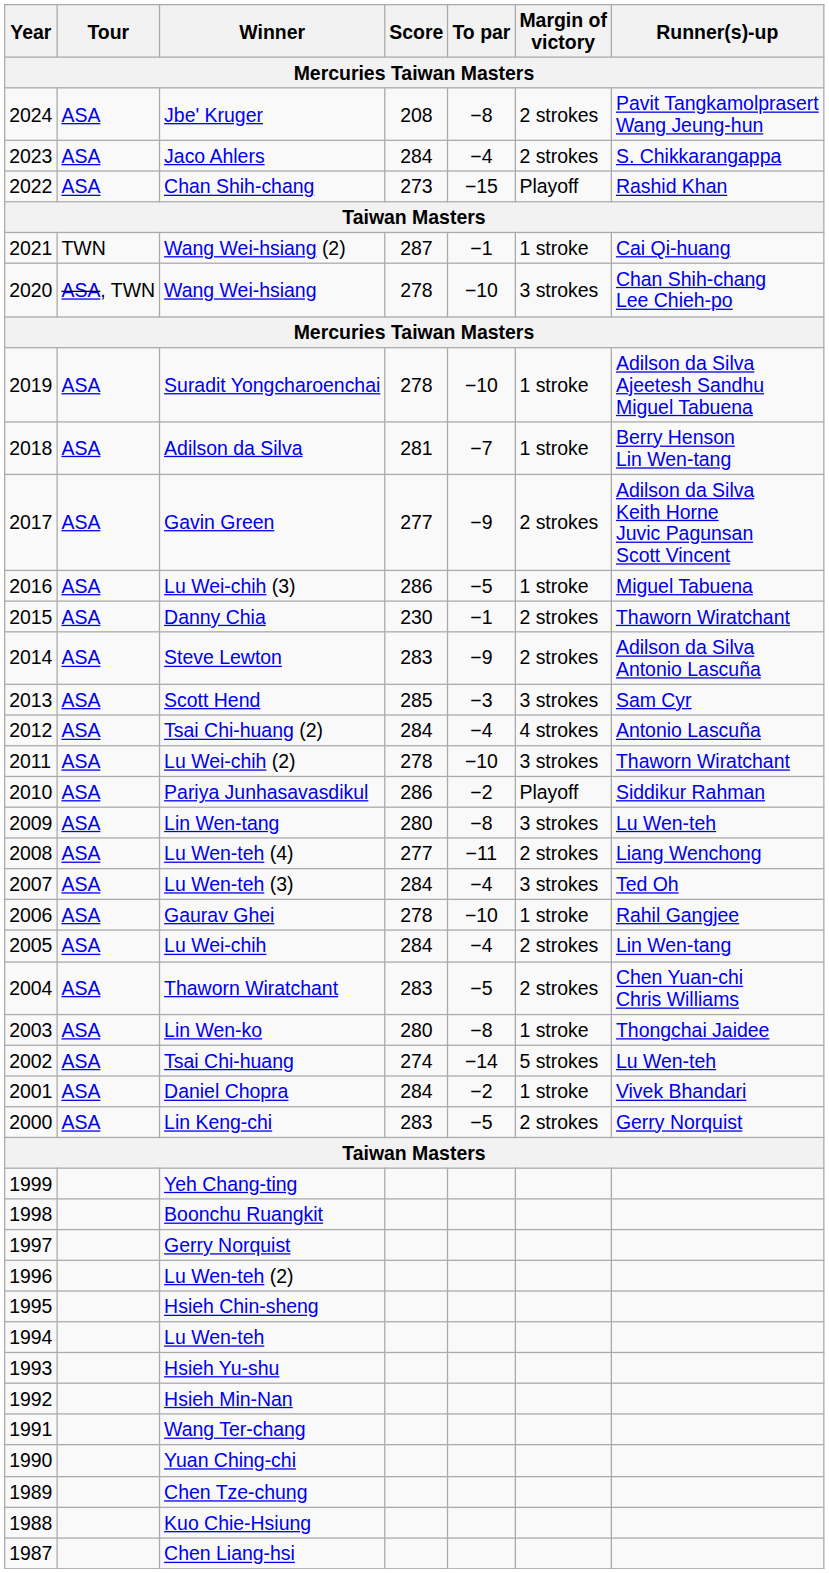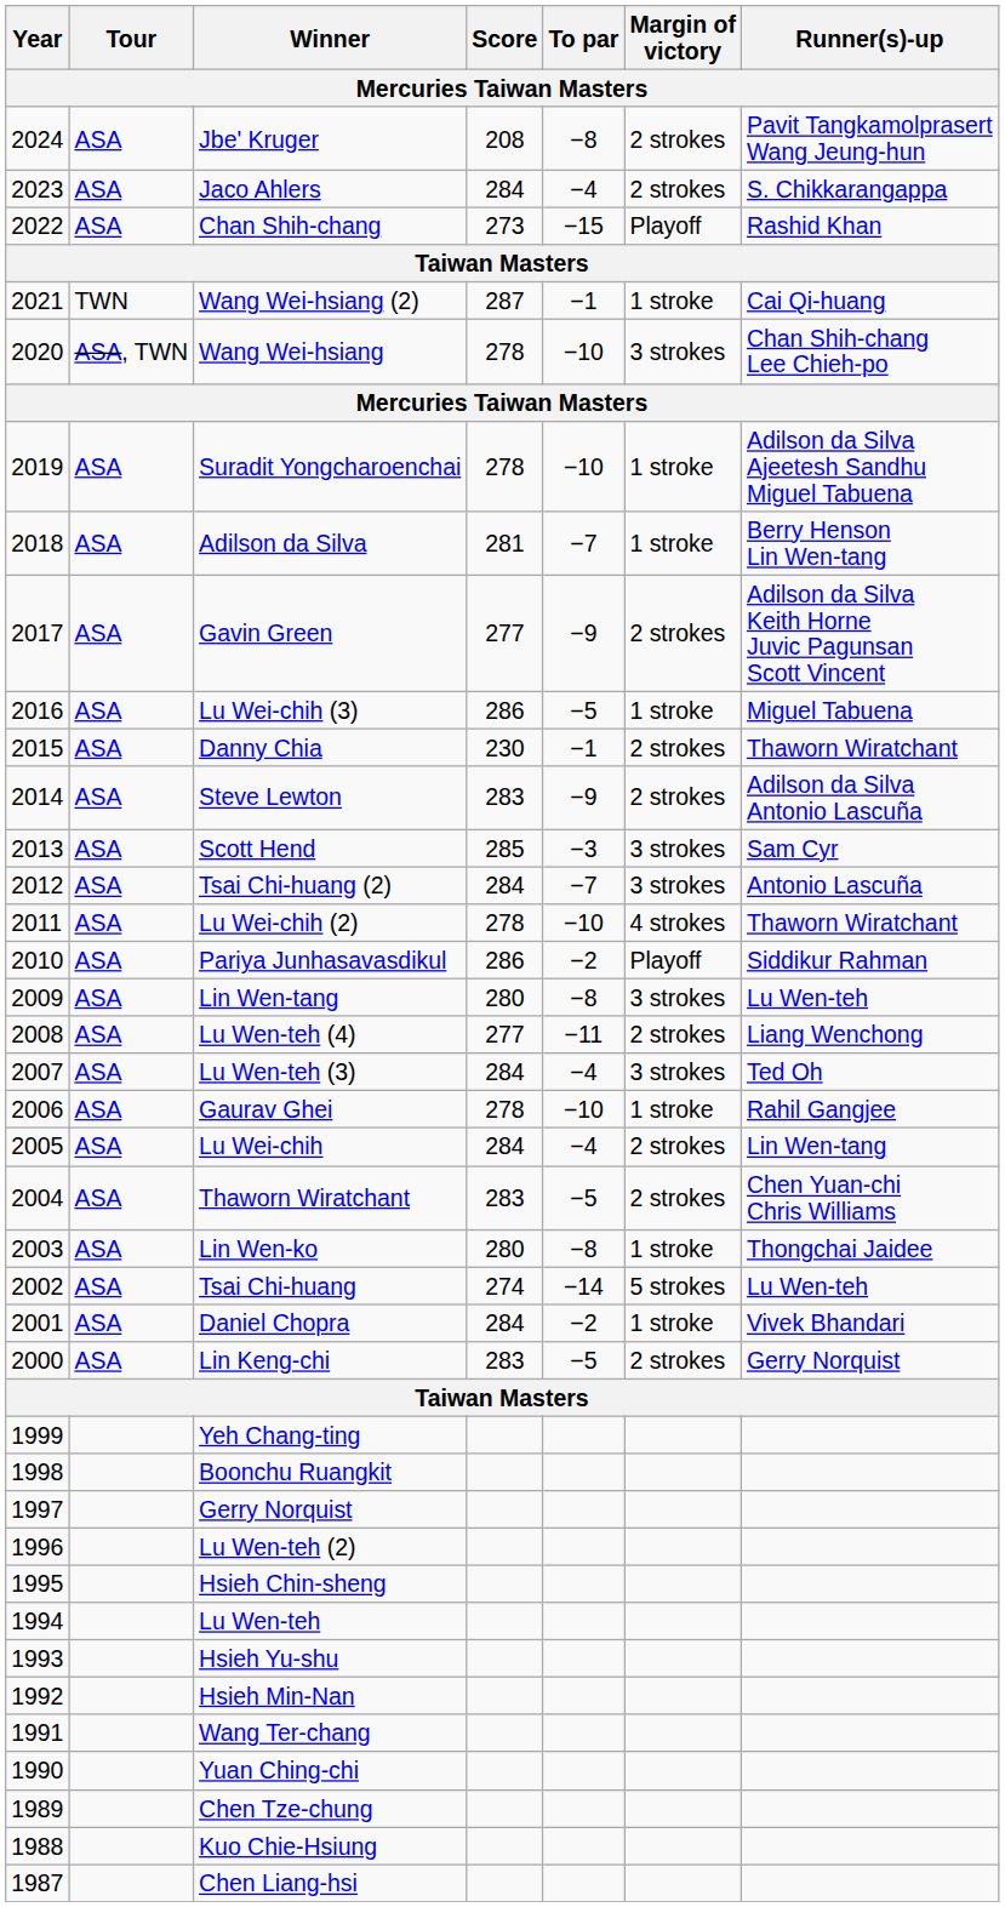 <table class=wikitable style="font-size:95%">
 <tr>
 <th>Year</th>
 <th>Tour</th>
 <th>Winner</th>
 <th>Score</th>
 <th>To par</th>
 <th>Margin of<br>victory</th>
 <th>Runner(s)-up</th>
 </tr>
 <tr>
 <th colspan=7>Mercuries Taiwan Masters</th>
 </tr>
 <tr>
 <td>2024</td>
 <td><a href='#'>ASA</a></td>
 <td> <a href='#'>Jbe' Kruger</a></td>
 <td align=center>208</td>
 <td align=center>−8</td>
 <td>2 strokes</td>
 <td> <a href='#'>Pavit Tangkamolprasert</a><br> <a href='#'>Wang Jeung-hun</a></td>
 </tr>
 <tr>
 <td>2023</td>
 <td><a href='#'>ASA</a></td>
 <td> <a href='#'>Jaco Ahlers</a></td>
 <td align=center>284</td>
 <td align=center>−4</td>
 <td>2 strokes</td>
 <td> <a href='#'>S. Chikkarangappa</a></td>
 </tr>
 <tr>
 <td>2022</td>
 <td><a href='#'>ASA</a></td>
 <td> <a href='#'>Chan Shih-chang</a></td>
 <td align=center>273</td>
 <td align=center>−15</td>
 <td>Playoff</td>
 <td> <a href='#'>Rashid Khan</a></td>
 </tr>
 <tr>
 <th colspan=7>Taiwan Masters</th>
 </tr>
 <tr>
 <td>2021</td>
 <td>TWN</td>
 <td> <a href='#'>Wang Wei-hsiang</a> (2)</td>
 <td align=center>287</td>
 <td align=center>−1</td>
 <td>1 stroke</td>
 <td> <a href='#'>Cai Qi-huang</a></td>
 </tr>
 <tr>
 <td>2020</td>
 <td><s><a href='#'>ASA</a></s>, TWN</td>
 <td> <a href='#'>Wang Wei-hsiang</a></td>
 <td align=center>278</td>
 <td align=center>−10</td>
 <td>3 strokes</td>
 <td> <a href='#'>Chan Shih-chang</a><br> <a href='#'>Lee Chieh-po</a></td>
 </tr>
 <tr>
 <th colspan=7>Mercuries Taiwan Masters</th>
 </tr>
 <tr>
 <td>2019</td>
 <td><a href='#'>ASA</a></td>
 <td> <a href='#'>Suradit Yongcharoenchai</a></td>
 <td align=center>278</td>
 <td align=center>−10</td>
 <td>1 stroke</td>
 <td> <a href='#'>Adilson da Silva</a><br> <a href='#'>Ajeetesh Sandhu</a><br> <a href='#'>Miguel Tabuena</a></td>
 </tr>
 <tr>
 <td>2018</td>
 <td><a href='#'>ASA</a></td>
 <td> <a href='#'>Adilson da Silva</a></td>
 <td align=center>281</td>
 <td align=center>−7</td>
 <td>1 stroke</td>
 <td> <a href='#'>Berry Henson</a><br> <a href='#'>Lin Wen-tang</a></td>
 </tr>
 <tr>
 <td>2017</td>
 <td><a href='#'>ASA</a></td>
 <td> <a href='#'>Gavin Green</a></td>
 <td align=center>277</td>
 <td align=center>−9</td>
 <td>2 strokes</td>
 <td> <a href='#'>Adilson da Silva</a><br> <a href='#'>Keith Horne</a><br> <a href='#'>Juvic Pagunsan</a><br> <a href='#'>Scott Vincent</a></td>
 </tr>
 <tr>
 <td>2016</td>
 <td><a href='#'>ASA</a></td>
 <td> <a href='#'>Lu Wei-chih</a> (3)</td>
 <td align=center>286</td>
 <td align=center>−5</td>
 <td>1 stroke</td>
 <td> <a href='#'>Miguel Tabuena</a></td>
 </tr>
 <tr>
 <td>2015</td>
 <td><a href='#'>ASA</a></td>
 <td> <a href='#'>Danny Chia</a></td>
 <td align=center>230</td>
 <td align=center>−1</td>
 <td>2 strokes</td>
 <td> <a href='#'>Thaworn Wiratchant</a></td>
 </tr>
 <tr>
 <td>2014</td>
 <td><a href='#'>ASA</a></td>
 <td> <a href='#'>Steve Lewton</a></td>
 <td align=center>283</td>
 <td align=center>−9</td>
 <td>2 strokes</td>
 <td> <a href='#'>Adilson da Silva</a><br> <a href='#'>Antonio Lascuña</a></td>
 </tr>
 <tr>
 <td>2013</td>
 <td><a href='#'>ASA</a></td>
 <td> <a href='#'>Scott Hend</a></td>
 <td align=center>285</td>
 <td align=center>−3</td>
 <td>3 strokes</td>
 <td> <a href='#'>Sam Cyr</a></td>
 </tr>
 <tr>
 <td>2012</td>
 <td><a href='#'>ASA</a></td>
 <td> <a href='#'>Tsai Chi-huang</a> (2)</td>
 <td align=center>284</td>
-<td align=center>−4</td>
-<td>4 strokes</td>
+<td align=center>−7</td>
+<td>3 strokes</td>
 <td> <a href='#'>Antonio Lascuña</a></td>
 </tr>
 <tr>
 <td>2011</td>
 <td><a href='#'>ASA</a></td>
 <td> <a href='#'>Lu Wei-chih</a> (2)</td>
 <td align=center>278</td>
 <td align=center>−10</td>
-<td>3 strokes</td>
+<td>4 strokes</td>
 <td> <a href='#'>Thaworn Wiratchant</a></td>
 </tr>
 <tr>
 <td>2010</td>
 <td><a href='#'>ASA</a></td>
 <td> <a href='#'>Pariya Junhasavasdikul</a></td>
 <td align=center>286</td>
 <td align=center>−2</td>
 <td>Playoff</td>
 <td> <a href='#'>Siddikur Rahman</a></td>
 </tr>
 <tr>
 <td>2009</td>
 <td><a href='#'>ASA</a></td>
 <td> <a href='#'>Lin Wen-tang</a></td>
 <td align=center>280</td>
 <td align=center>−8</td>
 <td>3 strokes</td>
 <td> <a href='#'>Lu Wen-teh</a></td>
 </tr>
 <tr>
 <td>2008</td>
 <td><a href='#'>ASA</a></td>
 <td> <a href='#'>Lu Wen-teh</a> (4)</td>
 <td align=center>277</td>
 <td align=center>−11</td>
 <td>2 strokes</td>
 <td> <a href='#'>Liang Wenchong</a></td>
 </tr>
 <tr>
 <td>2007</td>
 <td><a href='#'>ASA</a></td>
 <td> <a href='#'>Lu Wen-teh</a> (3)</td>
 <td align=center>284</td>
 <td align=center>−4</td>
 <td>3 strokes</td>
 <td> <a href='#'>Ted Oh</a></td>
 </tr>
 <tr>
 <td>2006</td>
 <td><a href='#'>ASA</a></td>
 <td> <a href='#'>Gaurav Ghei</a></td>
 <td align=center>278</td>
 <td align=center>−10</td>
 <td>1 stroke</td>
 <td> <a href='#'>Rahil Gangjee</a></td>
 </tr>
 <tr>
 <td>2005</td>
 <td><a href='#'>ASA</a></td>
 <td> <a href='#'>Lu Wei-chih</a></td>
 <td align=center>284</td>
 <td align=center>−4</td>
 <td>2 strokes</td>
 <td> <a href='#'>Lin Wen-tang</a></td>
 </tr>
 <tr>
 <td>2004</td>
 <td><a href='#'>ASA</a></td>
 <td> <a href='#'>Thaworn Wiratchant</a></td>
 <td align=center>283</td>
 <td align=center>−5</td>
 <td>2 strokes</td>
 <td> <a href='#'>Chen Yuan-chi</a><br> <a href='#'>Chris Williams</a></td>
 </tr>
 <tr>
 <td>2003</td>
 <td><a href='#'>ASA</a></td>
 <td> <a href='#'>Lin Wen-ko</a></td>
 <td align=center>280</td>
 <td align=center>−8</td>
 <td>1 stroke</td>
 <td> <a href='#'>Thongchai Jaidee</a></td>
 </tr>
 <tr>
 <td>2002</td>
 <td><a href='#'>ASA</a></td>
 <td> <a href='#'>Tsai Chi-huang</a></td>
 <td align=center>274</td>
 <td align=center>−14</td>
 <td>5 strokes</td>
 <td> <a href='#'>Lu Wen-teh</a></td>
 </tr>
 <tr>
 <td>2001</td>
 <td><a href='#'>ASA</a></td>
 <td> <a href='#'>Daniel Chopra</a></td>
 <td align=center>284</td>
 <td align=center>−2</td>
 <td>1 stroke</td>
 <td> <a href='#'>Vivek Bhandari</a></td>
 </tr>
 <tr>
 <td>2000</td>
 <td><a href='#'>ASA</a></td>
 <td> <a href='#'>Lin Keng-chi</a></td>
 <td align=center>283</td>
 <td align=center>−5</td>
 <td>2 strokes</td>
 <td> <a href='#'>Gerry Norquist</a></td>
 </tr>
 <tr>
 <th colspan=7>Taiwan Masters</th>
 </tr>
 <tr>
 <td>1999</td>
 <td></td>
 <td> <a href='#'>Yeh Chang-ting</a></td>
 <td align=center></td>
 <td align=center></td>
 <td></td>
 <td></td>
 </tr>
 <tr>
 <td>1998</td>
 <td></td>
 <td> <a href='#'>Boonchu Ruangkit</a></td>
 <td align=center></td>
 <td align=center></td>
 <td></td>
 <td></td>
 </tr>
 <tr>
 <td>1997</td>
 <td></td>
 <td> <a href='#'>Gerry Norquist</a></td>
 <td align=center></td>
 <td align=center></td>
 <td></td>
 <td></td>
 </tr>
 <tr>
 <td>1996</td>
 <td></td>
 <td> <a href='#'>Lu Wen-teh</a> (2)</td>
 <td align=center></td>
 <td align=center></td>
 <td></td>
 <td></td>
 </tr>
 <tr>
 <td>1995</td>
 <td></td>
 <td> <a href='#'>Hsieh Chin-sheng</a></td>
 <td align=center></td>
 <td align=center></td>
 <td></td>
 <td></td>
 </tr>
 <tr>
 <td>1994</td>
 <td></td>
 <td> <a href='#'>Lu Wen-teh</a></td>
 <td align=center></td>
 <td align=center></td>
 <td></td>
 <td></td>
 </tr>
 <tr>
 <td>1993</td>
 <td></td>
 <td> <a href='#'>Hsieh Yu-shu</a></td>
 <td align=center></td>
 <td align=center></td>
 <td></td>
 <td></td>
 </tr>
 <tr>
 <td>1992</td>
 <td></td>
 <td> <a href='#'>Hsieh Min-Nan</a></td>
 <td align=center></td>
 <td align=center></td>
 <td></td>
 <td></td>
 </tr>
 <tr>
 <td>1991</td>
 <td></td>
 <td> <a href='#'>Wang Ter-chang</a></td>
 <td align=center></td>
 <td align=center></td>
 <td></td>
 <td></td>
 </tr>
 <tr>
 <td>1990</td>
 <td></td>
 <td> <a href='#'>Yuan Ching-chi</a></td>
 <td align=center></td>
 <td align=center></td>
 <td></td>
 <td></td>
 </tr>
 <tr>
 <td>1989</td>
 <td></td>
 <td> <a href='#'>Chen Tze-chung</a></td>
 <td align=center></td>
 <td align=center></td>
 <td></td>
 <td></td>
 </tr>
 <tr>
 <td>1988</td>
 <td></td>
 <td> <a href='#'>Kuo Chie-Hsiung</a></td>
 <td align=center></td>
 <td align=center></td>
 <td></td>
 <td></td>
 </tr>
 <tr>
 <td>1987</td>
 <td></td>
 <td> <a href='#'>Chen Liang-hsi</a></td>
 <td align=center></td>
 <td align=center></td>
 <td></td>
 <td></td>
 </tr>
 </table>
